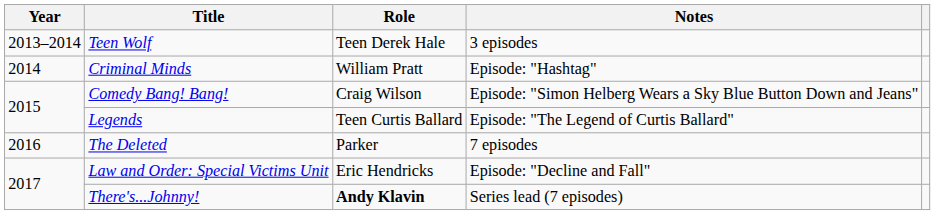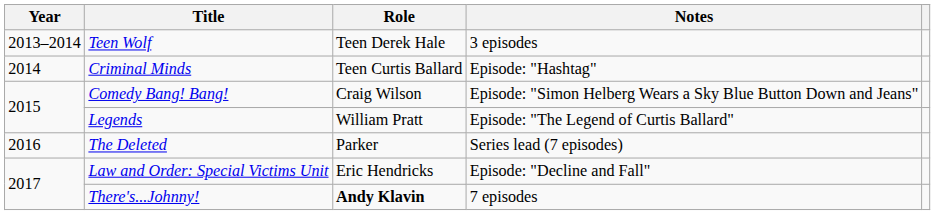 <table class="wikitable sortable">
 <tr>
 <th>Year</th>
 <th>Title</th>
 <th>Role</th>
 <th class="unsortable">Notes</th>
 <th class="unsortable"></th>
 </tr>
 <tr>
 <td>2013–2014</td>
 <td><em><a href='#'>Teen Wolf</a></em></td>
 <td>Teen Derek Hale</td>
 <td>3 episodes</td>
 <td></td>
 </tr>
 <tr>
 <td>2014</td>
 <td><em><a href='#'>Criminal Minds</a></em></td>
-<td>William Pratt</td>
+<td>Teen Curtis Ballard</td>
 <td>Episode: "Hashtag"</td>
 <td></td>
 </tr>
 <tr>
 <td rowspan=2>2015</td>
 <td><em><a href='#'>Comedy Bang! Bang!</a></em></td>
 <td>Craig Wilson</td>
 <td>Episode: "Simon Helberg Wears a Sky Blue Button Down and Jeans"</td>
 <td></td>
 </tr>
 <tr>
 <td><em><a href='#'>Legends</a></em></td>
-<td>Teen Curtis Ballard</td>
+<td>William Pratt</td>
 <td>Episode: "The Legend of Curtis Ballard"</td>
 <td></td>
 </tr>
 <tr>
 <td>2016</td>
 <td><em><a href='#'>The Deleted</a></em></td>
 <td>Parker</td>
-<td>7 episodes</td>
+<td>Series lead (7 episodes)</td>
 <td></td>
 </tr>
 <tr>
 <td rowspan=2>2017</td>
 <td><em><a href='#'>Law and Order: Special Victims Unit</a></em></td>
 <td>Eric Hendricks</td>
 <td>Episode: "Decline and Fall"</td>
 <td></td>
 </tr>
 <tr>
 <td><em><a href='#'>There's...Johnny!</a></em></td>
 <td><strong>Andy Klavin</strong></td>
-<td>Series lead (7 episodes)</td>
+<td>7 episodes</td>
 <td></td>
 </tr>
 </table>
